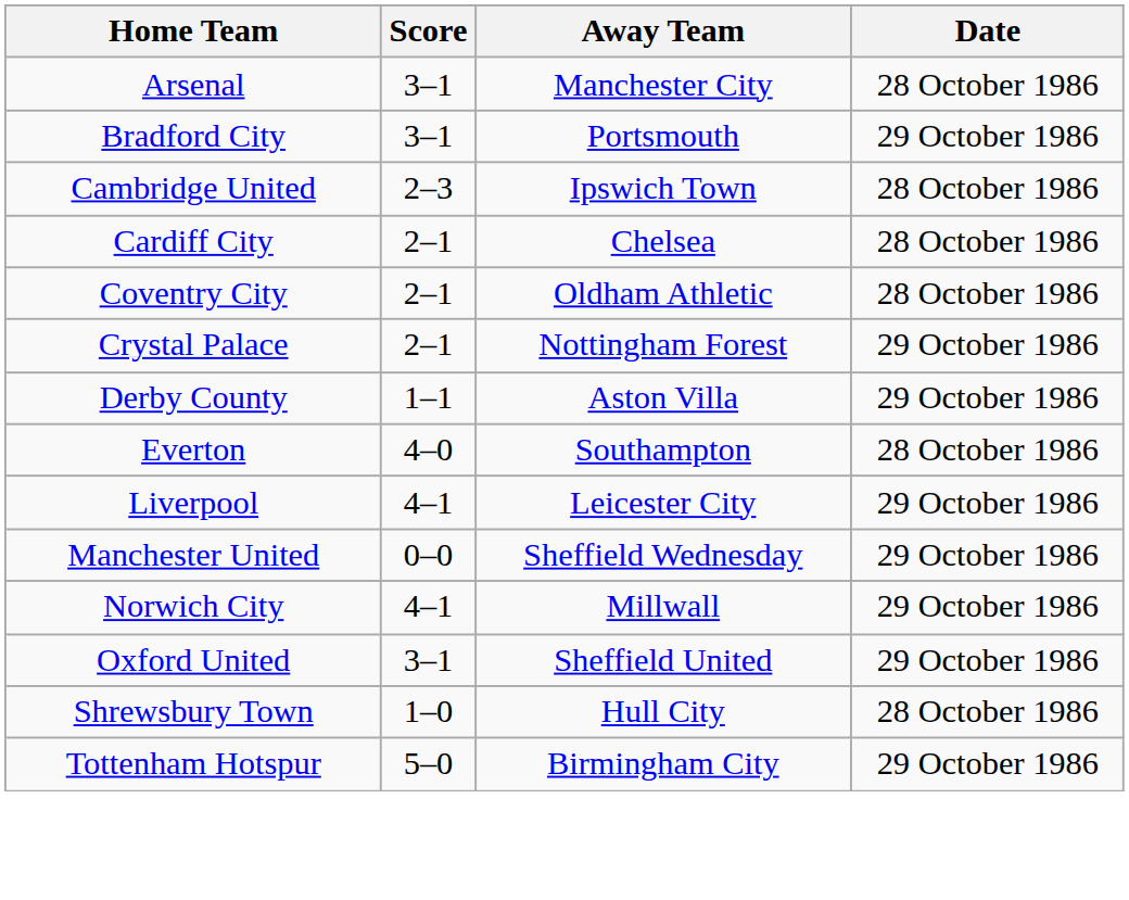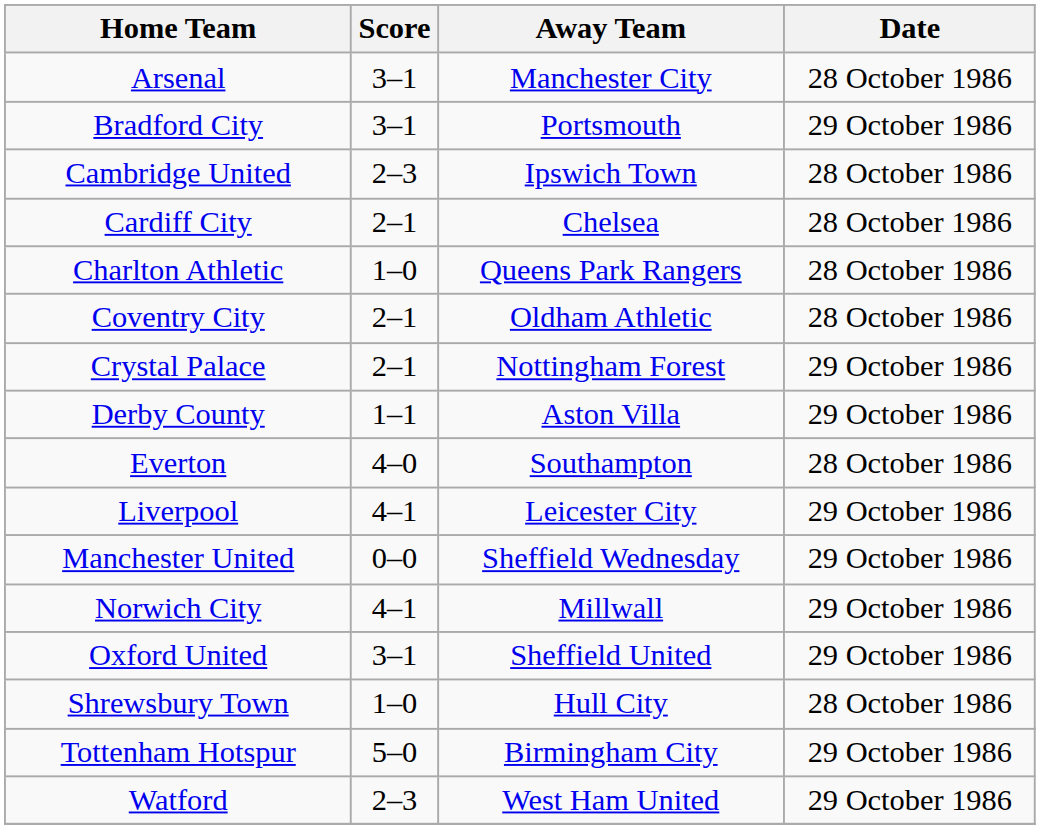 <table class="wikitable" style="text-align:center;">
 <tr>
 <th width=175>Home Team</th>
 <th width=20>Score</th>
 <th width=175>Away Team</th>
 <th width= 125>Date</th>
 </tr>
 <tr>
 <td><a href='#'>Arsenal</a></td>
 <td>3–1</td>
 <td><a href='#'>Manchester City</a></td>
 <td>28 October 1986</td>
 </tr>
 <tr>
 <td><a href='#'>Bradford City</a></td>
 <td>3–1</td>
 <td><a href='#'>Portsmouth</a></td>
 <td>29 October 1986</td>
 </tr>
 <tr>
 <td><a href='#'>Cambridge United</a></td>
 <td>2–3</td>
 <td><a href='#'>Ipswich Town</a></td>
 <td>28 October 1986</td>
 </tr>
 <tr>
 <td><a href='#'>Cardiff City</a></td>
 <td>2–1</td>
 <td><a href='#'>Chelsea</a></td>
+<td>28 October 1986</td>
+</tr>
+<tr>
+<td><a href='#'>Charlton Athletic</a></td>
+<td>1–0</td>
+<td><a href='#'>Queens Park Rangers</a></td>
 <td>28 October 1986</td>
 </tr>
 <tr>
 <td><a href='#'>Coventry City</a></td>
 <td>2–1</td>
 <td><a href='#'>Oldham Athletic</a></td>
 <td>28 October 1986</td>
 </tr>
 <tr>
 <td><a href='#'>Crystal Palace</a></td>
 <td>2–1</td>
 <td><a href='#'>Nottingham Forest</a></td>
 <td>29 October 1986</td>
 </tr>
 <tr>
 <td><a href='#'>Derby County</a></td>
 <td>1–1</td>
 <td><a href='#'>Aston Villa</a></td>
 <td>29 October 1986</td>
 </tr>
 <tr>
 <td><a href='#'>Everton</a></td>
 <td>4–0</td>
 <td><a href='#'>Southampton</a></td>
 <td>28 October 1986</td>
 </tr>
 <tr>
 <td><a href='#'>Liverpool</a></td>
 <td>4–1</td>
 <td><a href='#'>Leicester City</a></td>
 <td>29 October 1986</td>
 </tr>
 <tr>
 <td><a href='#'>Manchester United</a></td>
 <td>0–0</td>
 <td><a href='#'>Sheffield Wednesday</a></td>
 <td>29 October 1986</td>
 </tr>
 <tr>
 <td><a href='#'>Norwich City</a></td>
 <td>4–1</td>
 <td><a href='#'>Millwall</a></td>
 <td>29 October 1986</td>
 </tr>
 <tr>
 <td><a href='#'>Oxford United</a></td>
 <td>3–1</td>
 <td><a href='#'>Sheffield United</a></td>
 <td>29 October 1986</td>
 </tr>
 <tr>
 <td><a href='#'>Shrewsbury Town</a></td>
 <td>1–0</td>
 <td><a href='#'>Hull City</a></td>
 <td>28 October 1986</td>
 </tr>
 <tr>
 <td><a href='#'>Tottenham Hotspur</a></td>
 <td>5–0</td>
 <td><a href='#'>Birmingham City</a></td>
 <td>29 October 1986</td>
 </tr>
 <tr>
+<td><a href='#'>Watford</a></td>
+<td>2–3</td>
+<td><a href='#'>West Ham United</a></td>
+<td>29 October 1986</td>
+</tr>
+<tr>
 </tr>
 </table>
